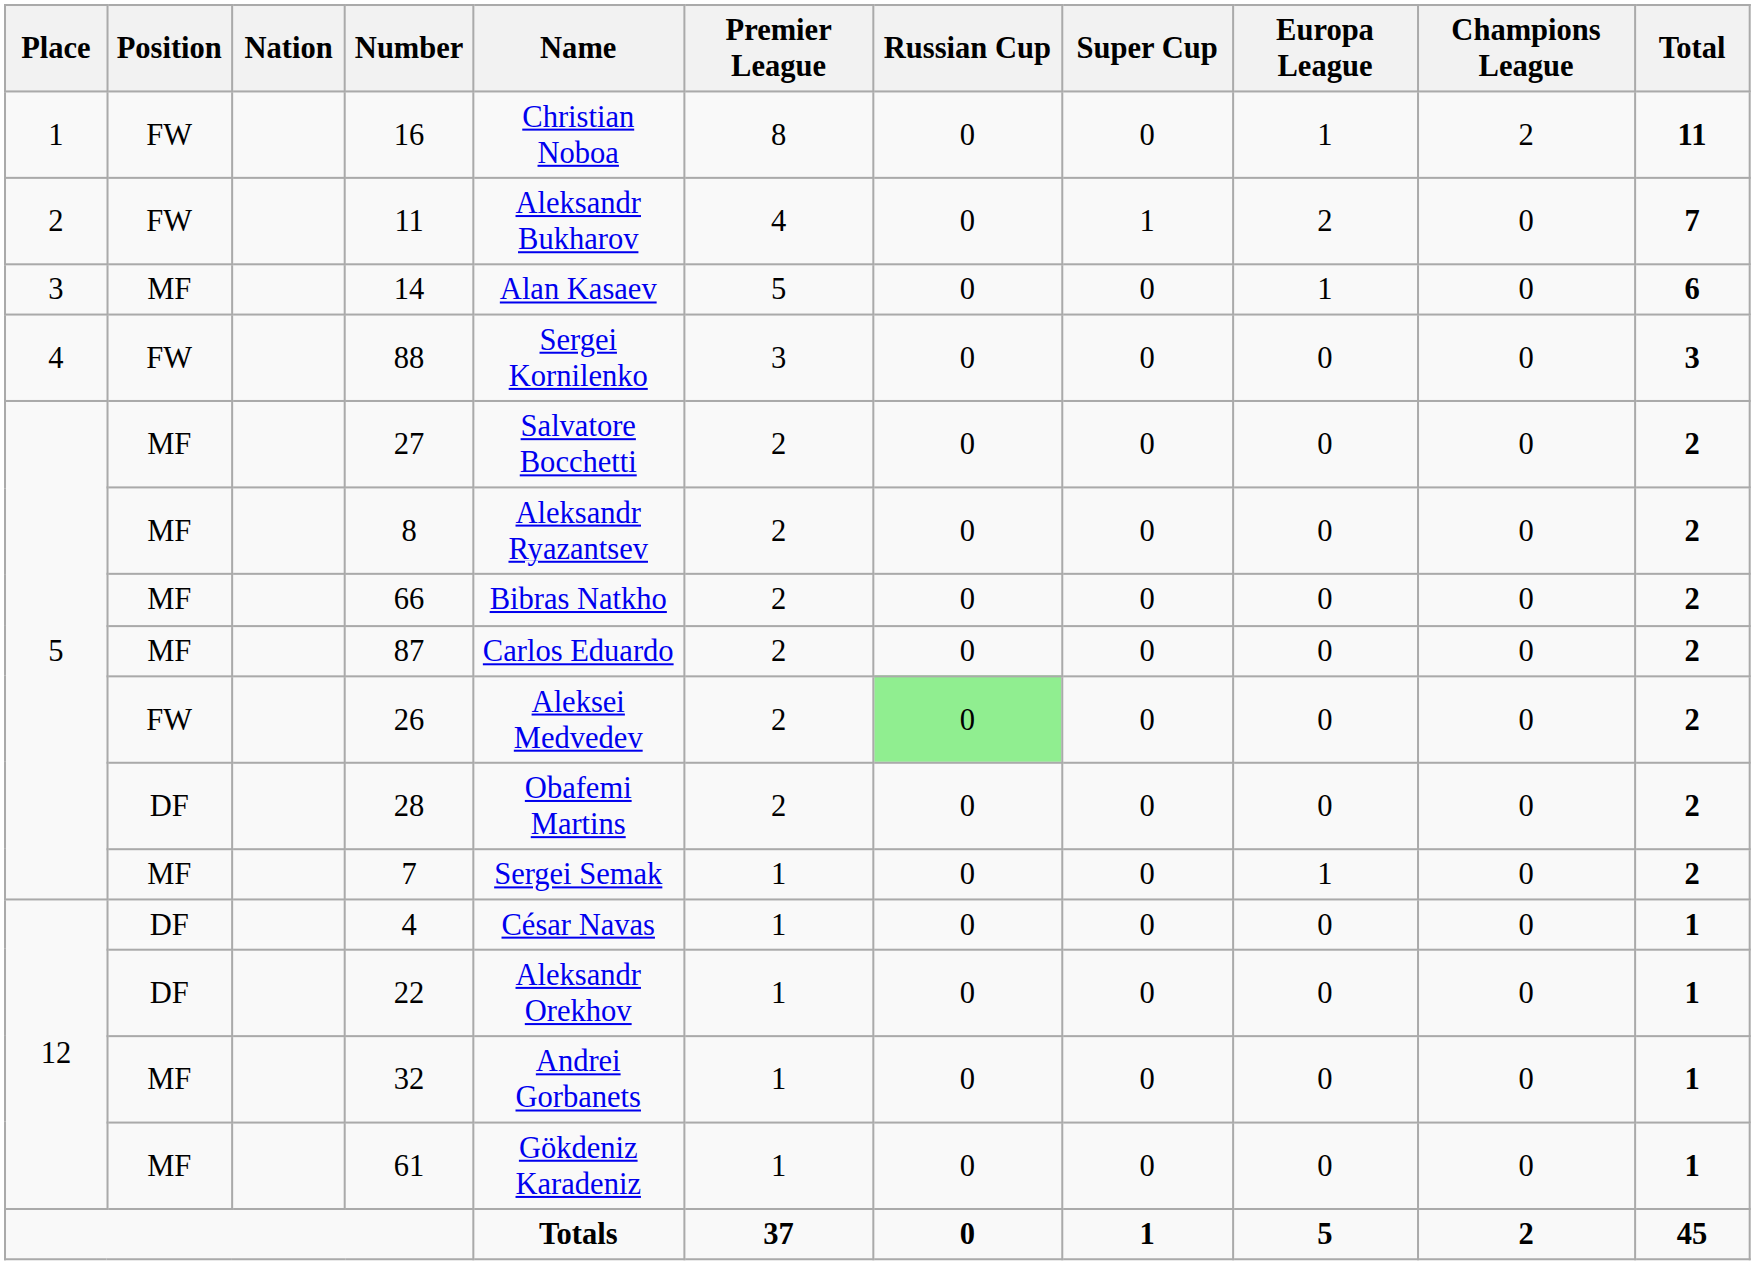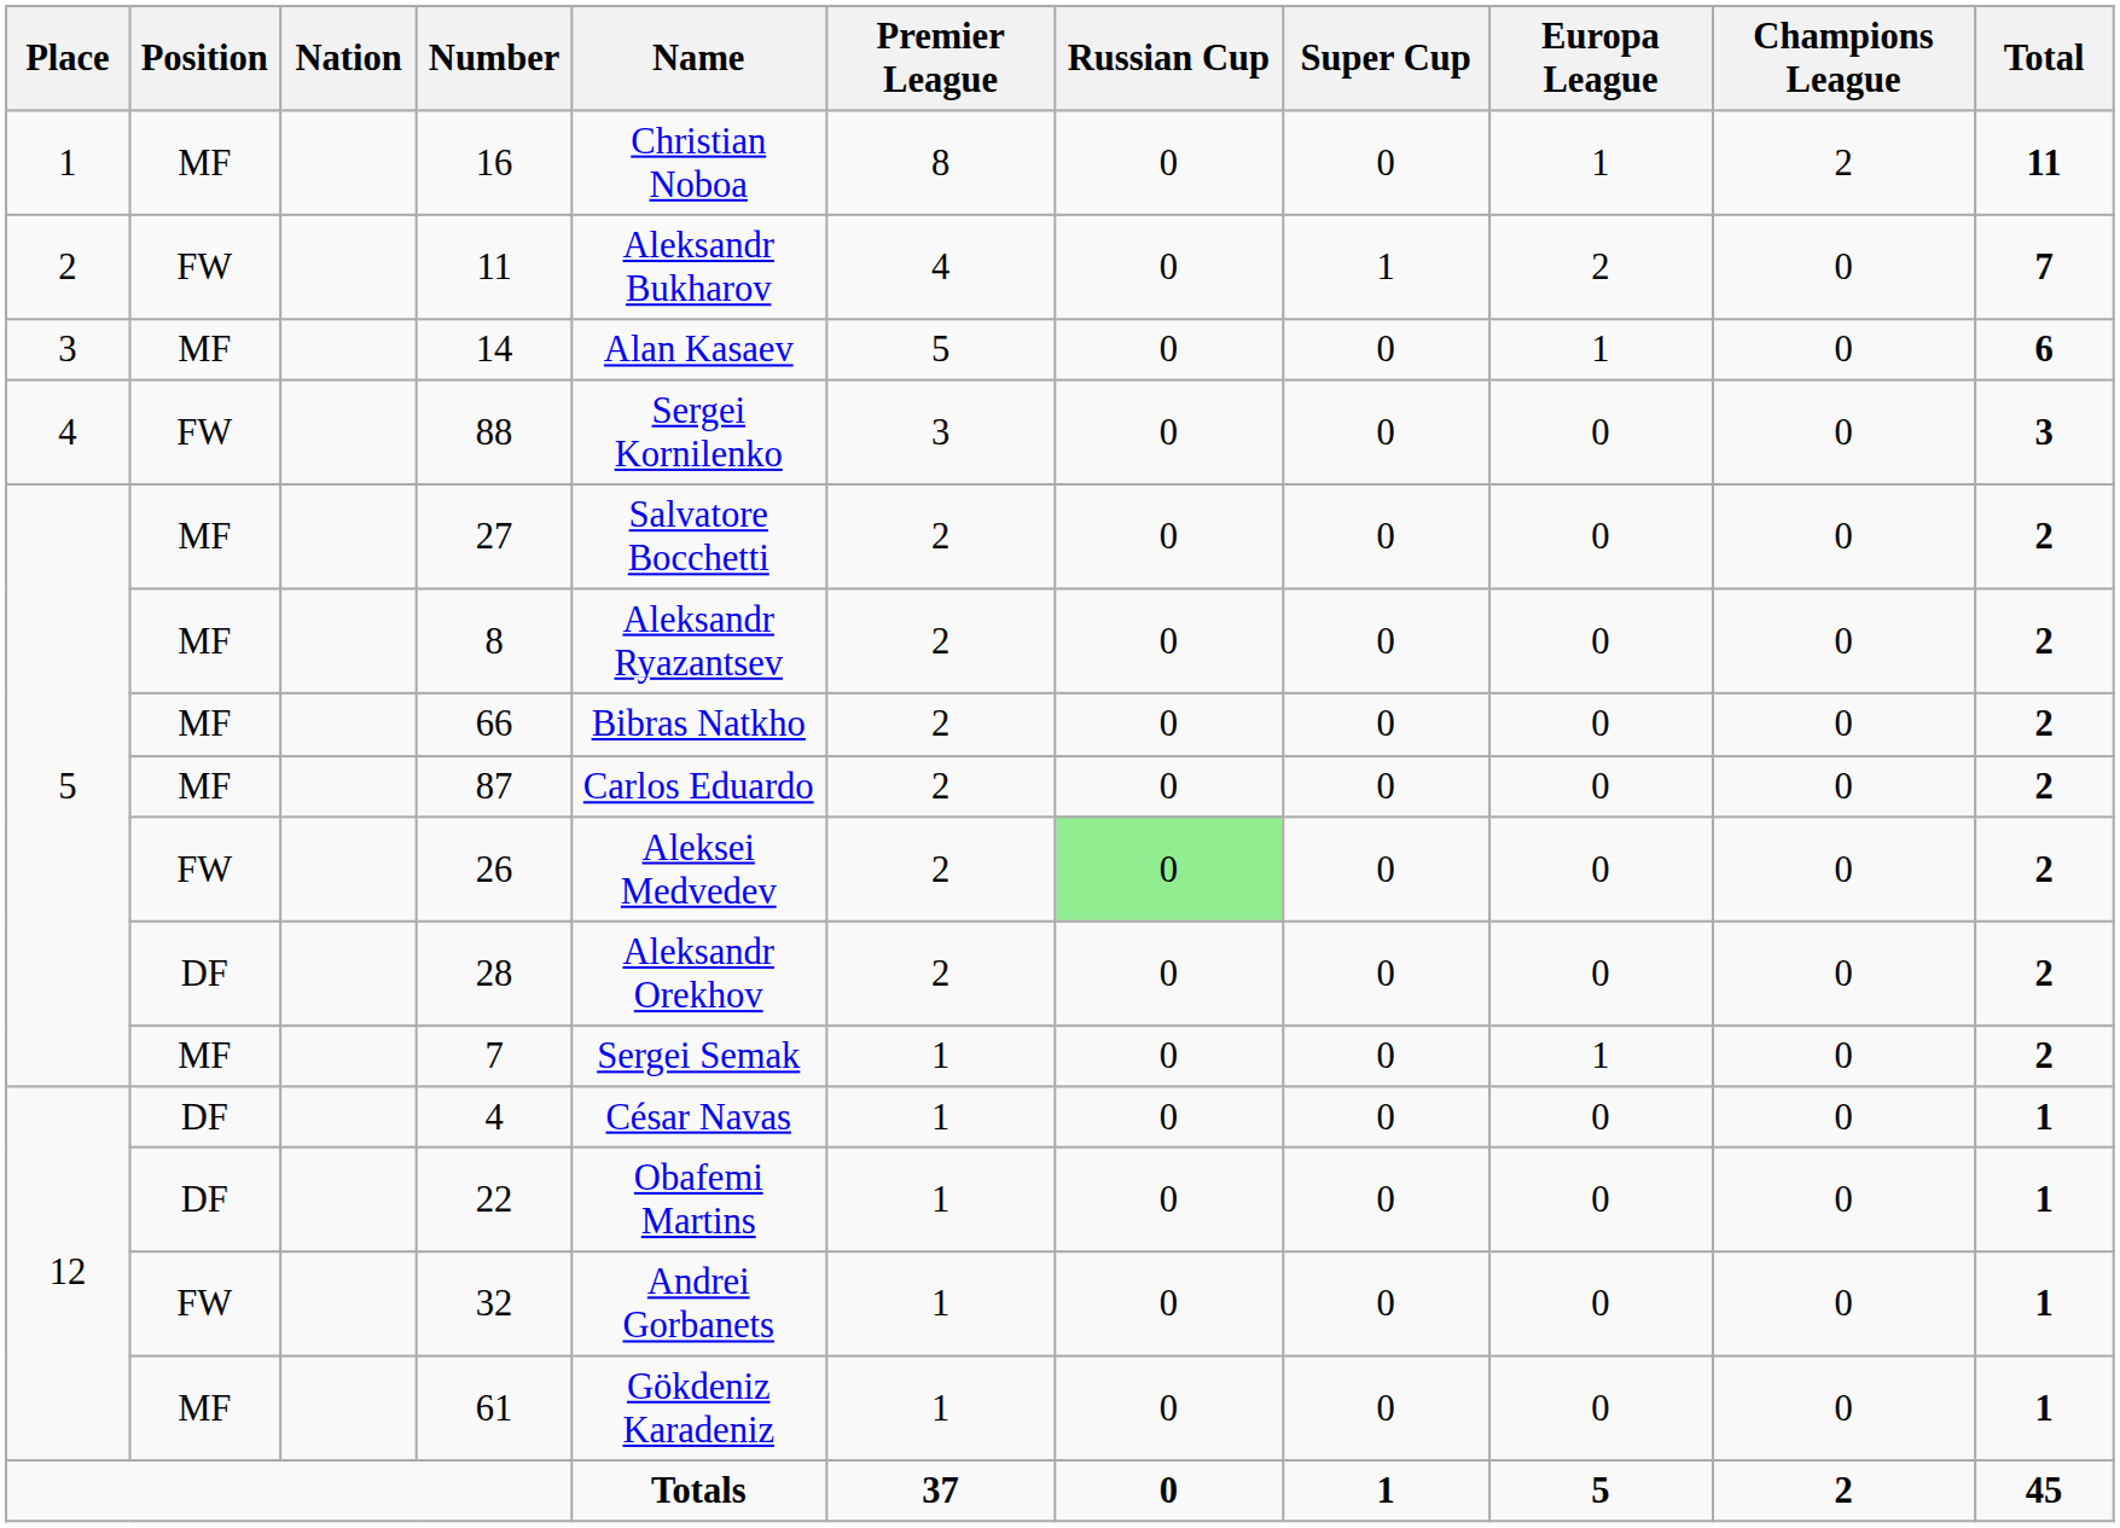 <table class="wikitable" style="font-size: 95%; text-align: center;">
 <tr>
 <th width=60>Place</th>
 <th width=60>Position</th>
 <th width=60>Nation</th>
 <th width=60>Number</th>
 <th width=150>Name</th>
 <th width=150>Premier League</th>
 <th width=150>Russian Cup</th>
 <th width=150>Super Cup</th>
 <th width=150>Europa League</th>
 <th width=150>Champions League</th>
 <th width=80><strong>Total</strong></th>
 </tr>
 <tr>
 <td>1</td>
-<td>FW</td>
+<td>MF</td>
 <td></td>
 <td>16</td>
 <td><a href='#'>Christian Noboa</a></td>
 <td>8</td>
 <td>0</td>
 <td>0</td>
 <td>1</td>
 <td>2</td>
 <td><strong>11</strong></td>
 </tr>
 <tr>
 <td>2</td>
 <td>FW</td>
 <td></td>
 <td>11</td>
 <td><a href='#'>Aleksandr Bukharov</a></td>
 <td>4</td>
 <td>0</td>
 <td>1</td>
 <td>2</td>
 <td>0</td>
 <td><strong>7</strong></td>
 </tr>
 <tr>
 <td>3</td>
 <td>MF</td>
 <td></td>
 <td>14</td>
 <td><a href='#'>Alan Kasaev</a></td>
 <td>5</td>
 <td>0</td>
 <td>0</td>
 <td>1</td>
 <td>0</td>
 <td><strong>6</strong></td>
 </tr>
 <tr>
 <td>4</td>
 <td>FW</td>
 <td></td>
 <td>88</td>
 <td><a href='#'>Sergei Kornilenko</a></td>
 <td>3</td>
 <td>0</td>
 <td>0</td>
 <td>0</td>
 <td>0</td>
 <td><strong>3</strong></td>
 </tr>
 <tr>
 <td rowspan="7">5</td>
 <td>MF</td>
 <td></td>
 <td>27</td>
 <td><a href='#'>Salvatore Bocchetti</a></td>
 <td>2</td>
 <td>0</td>
 <td>0</td>
 <td>0</td>
 <td>0</td>
 <td><strong>2</strong></td>
 </tr>
 <tr>
 <td>MF</td>
 <td></td>
 <td>8</td>
 <td><a href='#'>Aleksandr Ryazantsev</a></td>
 <td>2</td>
 <td>0</td>
 <td>0</td>
 <td>0</td>
 <td>0</td>
 <td><strong>2</strong></td>
 </tr>
 <tr>
 <td>MF</td>
 <td></td>
 <td>66</td>
 <td><a href='#'>Bibras Natkho</a></td>
 <td>2</td>
 <td>0</td>
 <td>0</td>
 <td>0</td>
 <td>0</td>
 <td><strong>2</strong></td>
 </tr>
 <tr>
 <td>MF</td>
 <td></td>
 <td>87</td>
 <td><a href='#'>Carlos Eduardo</a></td>
 <td>2</td>
 <td>0</td>
 <td>0</td>
 <td>0</td>
 <td>0</td>
 <td><strong>2</strong></td>
 </tr>
 <tr>
 <td>FW</td>
 <td></td>
 <td>26</td>
 <td><a href='#'>Aleksei Medvedev</a></td>
 <td>2</td>
 <td style="background: lightgreen;">0</td>
 <td>0</td>
 <td>0</td>
 <td>0</td>
 <td><strong>2</strong></td>
 </tr>
 <tr>
 <td>DF</td>
 <td></td>
 <td>28</td>
-<td><a href='#'>Obafemi Martins</a></td>
+<td><a href='#'>Aleksandr Orekhov</a></td>
 <td>2</td>
 <td>0</td>
 <td>0</td>
 <td>0</td>
 <td>0</td>
 <td><strong>2</strong></td>
 </tr>
 <tr>
 <td>MF</td>
 <td></td>
 <td>7</td>
 <td><a href='#'>Sergei Semak</a></td>
 <td>1</td>
 <td>0</td>
 <td>0</td>
 <td>1</td>
 <td>0</td>
 <td><strong>2</strong></td>
 </tr>
 <tr>
 <td rowspan="4">12</td>
 <td>DF</td>
 <td></td>
 <td>4</td>
 <td><a href='#'>César Navas</a></td>
 <td>1</td>
 <td>0</td>
 <td>0</td>
 <td>0</td>
 <td>0</td>
 <td><strong>1</strong></td>
 </tr>
 <tr>
 <td>DF</td>
 <td></td>
 <td>22</td>
-<td><a href='#'>Aleksandr Orekhov</a></td>
+<td><a href='#'>Obafemi Martins</a></td>
 <td>1</td>
 <td>0</td>
 <td>0</td>
 <td>0</td>
 <td>0</td>
 <td><strong>1</strong></td>
 </tr>
 <tr>
-<td>MF</td>
+<td>FW</td>
 <td></td>
 <td>32</td>
 <td><a href='#'>Andrei Gorbanets</a></td>
 <td>1</td>
 <td>0</td>
 <td>0</td>
 <td>0</td>
 <td>0</td>
 <td><strong>1</strong></td>
 </tr>
 <tr>
 <td>MF</td>
 <td></td>
 <td>61</td>
 <td><a href='#'>Gökdeniz Karadeniz</a></td>
 <td>1</td>
 <td>0</td>
 <td>0</td>
 <td>0</td>
 <td>0</td>
 <td><strong>1</strong></td>
 </tr>
 <tr>
 <td colspan="4"></td>
 <td><strong>Totals</strong></td>
 <td><strong>37</strong></td>
 <td><strong>0</strong></td>
 <td><strong>1</strong></td>
 <td><strong>5</strong></td>
 <td><strong>2</strong></td>
 <td><strong>45</strong></td>
 </tr>
 </table>
